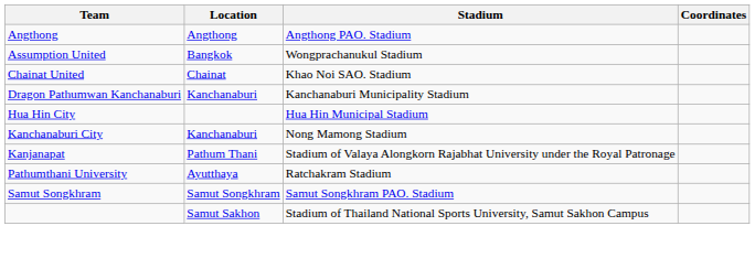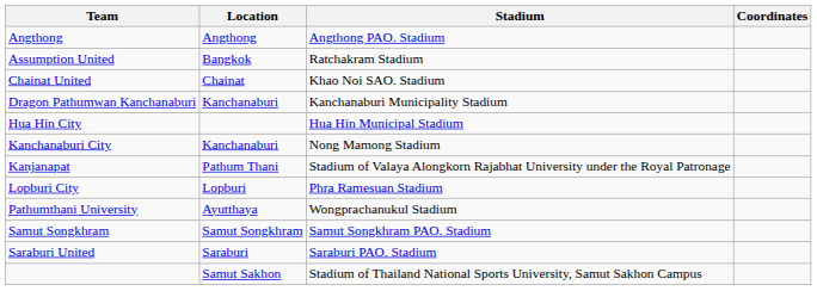 <table class="wikitable sortable">
 <tr>
 <th>Team</th>
 <th>Location</th>
 <th>Stadium</th>
 <th>Coordinates</th>
 </tr>
 <tr>
 <td><a href='#'>Angthong</a></td>
 <td><a href='#'>Angthong</a> </td>
 <td><a href='#'>Angthong PAO. Stadium</a></td>
 <td></td>
 </tr>
 <tr>
 <td><a href='#'>Assumption United</a></td>
 <td><a href='#'>Bangkok</a> </td>
-<td>Wongprachanukul Stadium</td>
+<td>Ratchakram Stadium</td>
 <td></td>
 </tr>
 <tr>
 <td><a href='#'>Chainat United</a></td>
 <td><a href='#'>Chainat</a> </td>
 <td>Khao Noi SAO. Stadium</td>
 <td></td>
 </tr>
 <tr>
 <td><a href='#'>Dragon Pathumwan Kanchanaburi</a></td>
 <td><a href='#'>Kanchanaburi</a> </td>
 <td>Kanchanaburi Municipality Stadium</td>
 <td></td>
 </tr>
 <tr>
 <td><a href='#'>Hua Hin City</a></td>
 <td></td>
 <td><a href='#'>Hua Hin Municipal Stadium</a></td>
 <td></td>
 </tr>
 <tr>
 <td><a href='#'>Kanchanaburi City</a></td>
 <td><a href='#'>Kanchanaburi</a> </td>
 <td>Nong Mamong Stadium</td>
 <td></td>
 </tr>
 <tr>
 <td><a href='#'>Kanjanapat</a></td>
 <td><a href='#'>Pathum Thani</a> </td>
 <td>Stadium of Valaya Alongkorn Rajabhat University under the Royal Patronage</td>
 <td></td>
 </tr>
 <tr>
+<td><a href='#'>Lopburi City</a></td>
+<td><a href='#'>Lopburi</a> </td>
+<td><a href='#'>Phra Ramesuan Stadium</a></td>
+<td></td>
+</tr>
+<tr>
 <td><a href='#'>Pathumthani University</a></td>
 <td><a href='#'>Ayutthaya</a> </td>
-<td>Ratchakram Stadium</td>
+<td>Wongprachanukul Stadium</td>
 <td></td>
 </tr>
 <tr>
 <td><a href='#'>Samut Songkhram</a></td>
 <td><a href='#'>Samut Songkhram</a> </td>
 <td><a href='#'>Samut Songkhram PAO. Stadium</a></td>
 <td></td>
 </tr>
 <tr>
+<td><a href='#'>Saraburi United</a></td>
+<td><a href='#'>Saraburi</a> </td>
+<td><a href='#'>Saraburi PAO. Stadium</a></td>
+<td></td>
+</tr>
+<tr>
 <td></td>
 <td><a href='#'>Samut Sakhon</a> </td>
 <td>Stadium of Thailand National Sports University, Samut Sakhon Campus</td>
 <td></td>
 </tr>
 </table>
